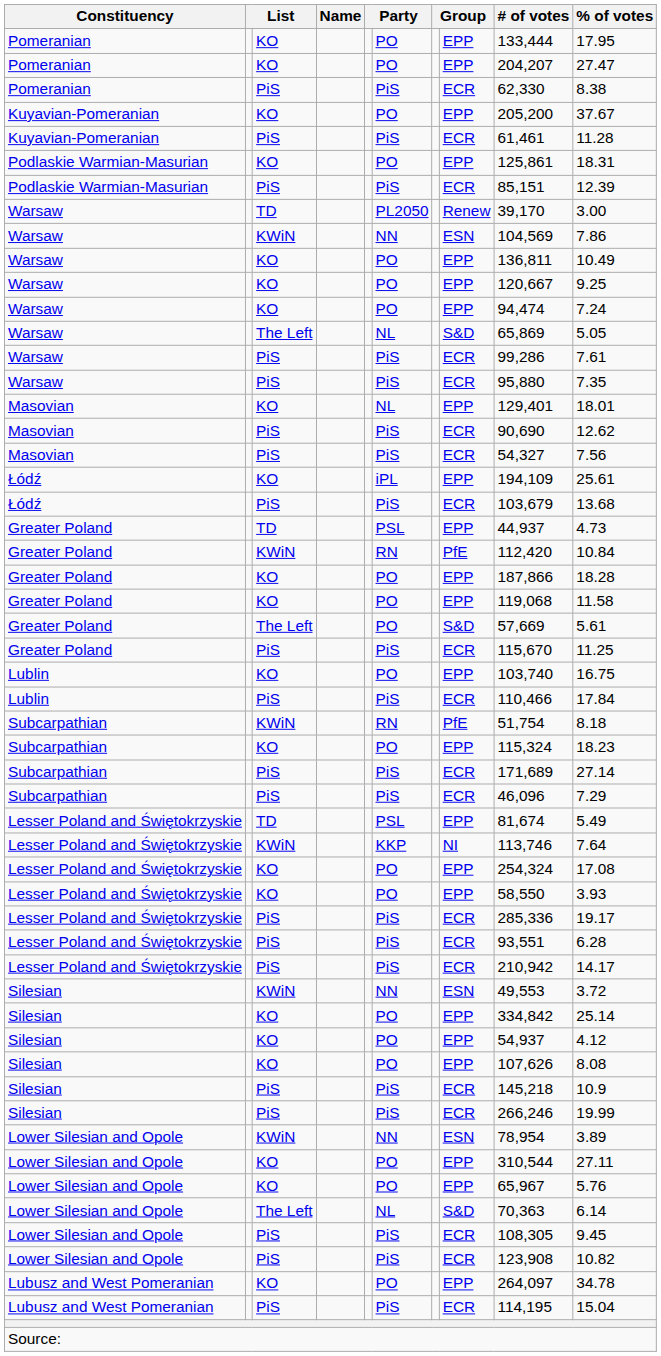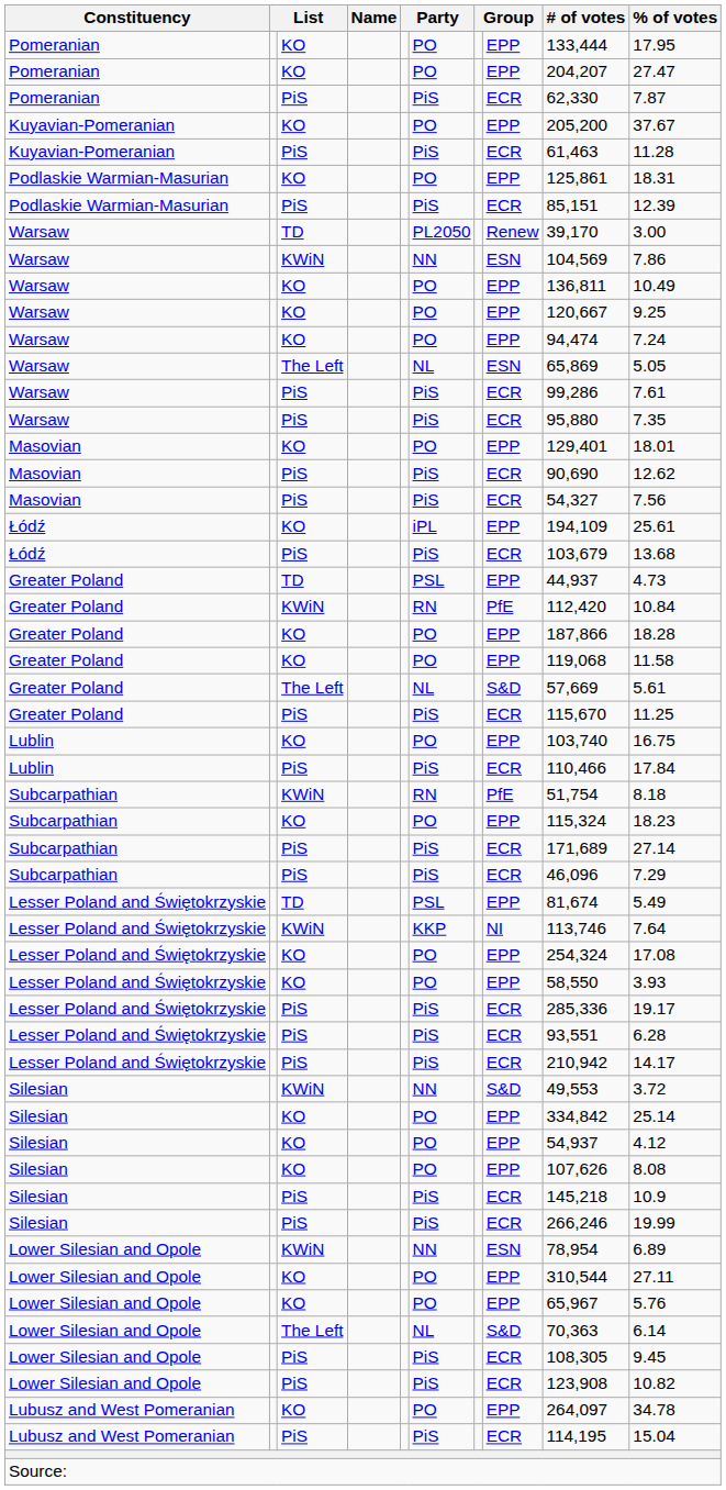 <table class="wikitable sortable col9right col10right">
 <tr>
 <th>Constituency</th>
 <th colspan="2">List</th>
 <th>Name</th>
 <th colspan="2">Party</th>
 <th colspan="2">Group</th>
 <th># of votes</th>
 <th>% of votes</th>
 </tr>
 <tr>
 <td><a href='#'>Pomeranian</a></td>
 <td></td>
 <td><a href='#'>KO</a></td>
 <td><strong></strong></td>
 <td></td>
 <td><a href='#'>PO</a></td>
 <td></td>
 <td><a href='#'>EPP</a></td>
 <td>133,444</td>
 <td>17.95</td>
 </tr>
 <tr>
 <td><a href='#'>Pomeranian</a></td>
 <td></td>
 <td><a href='#'>KO</a></td>
 <td><strong></strong></td>
 <td></td>
 <td><a href='#'>PO</a></td>
 <td></td>
 <td><a href='#'>EPP</a></td>
 <td>204,207</td>
 <td>27.47</td>
 </tr>
 <tr>
 <td><a href='#'>Pomeranian</a></td>
 <td></td>
 <td><a href='#'>PiS</a></td>
 <td><strong></strong></td>
 <td></td>
 <td><a href='#'>PiS</a></td>
 <td></td>
 <td><a href='#'>ECR</a></td>
 <td>62,330</td>
-<td>8.38</td>
+<td>7.87</td>
 </tr>
 <tr>
 <td><a href='#'>Kuyavian-Pomeranian</a></td>
 <td></td>
 <td><a href='#'>KO</a></td>
 <td><strong></strong></td>
 <td></td>
 <td><a href='#'>PO</a></td>
 <td></td>
 <td><a href='#'>EPP</a></td>
 <td>205,200</td>
 <td>37.67</td>
 </tr>
 <tr>
 <td><a href='#'>Kuyavian-Pomeranian</a></td>
 <td></td>
 <td><a href='#'>PiS</a></td>
 <td><strong></strong></td>
 <td></td>
 <td><a href='#'>PiS</a></td>
 <td></td>
 <td><a href='#'>ECR</a></td>
-<td>61,461</td>
+<td>61,463</td>
 <td>11.28</td>
 </tr>
 <tr>
 <td><a href='#'>Podlaskie Warmian-Masurian</a></td>
 <td></td>
 <td><a href='#'>KO</a></td>
 <td><strong></strong></td>
 <td></td>
 <td><a href='#'>PO</a></td>
 <td></td>
 <td><a href='#'>EPP</a></td>
 <td>125,861</td>
 <td>18.31</td>
 </tr>
 <tr>
 <td><a href='#'>Podlaskie Warmian-Masurian</a></td>
 <td></td>
 <td><a href='#'>PiS</a></td>
 <td><strong></strong></td>
 <td></td>
 <td><a href='#'>PiS</a></td>
 <td></td>
 <td><a href='#'>ECR</a></td>
 <td>85,151</td>
 <td>12.39</td>
 </tr>
 <tr>
 <td><a href='#'>Warsaw</a></td>
 <td></td>
 <td><a href='#'>TD</a></td>
 <td><strong></strong></td>
 <td></td>
 <td><a href='#'>PL2050</a></td>
 <td></td>
 <td><a href='#'>Renew</a></td>
 <td>39,170</td>
 <td>3.00</td>
 </tr>
 <tr>
 <td><a href='#'>Warsaw</a></td>
 <td></td>
 <td><a href='#'>KWiN</a></td>
 <td><strong></strong></td>
 <td></td>
 <td><a href='#'>NN</a></td>
 <td></td>
 <td><a href='#'>ESN</a></td>
 <td>104,569</td>
 <td>7.86</td>
 </tr>
 <tr>
 <td><a href='#'>Warsaw</a></td>
 <td></td>
 <td><a href='#'>KO</a></td>
 <td><strong></strong></td>
 <td></td>
 <td><a href='#'>PO</a></td>
 <td></td>
 <td><a href='#'>EPP</a></td>
 <td>136,811</td>
 <td>10.49</td>
 </tr>
 <tr>
 <td><a href='#'>Warsaw</a></td>
 <td></td>
 <td><a href='#'>KO</a></td>
 <td><strong></strong></td>
 <td></td>
 <td><a href='#'>PO</a></td>
 <td></td>
 <td><a href='#'>EPP</a></td>
 <td>120,667</td>
 <td>9.25</td>
 </tr>
 <tr>
 <td><a href='#'>Warsaw</a></td>
 <td></td>
 <td><a href='#'>KO</a></td>
 <td><strong></strong><br></td>
 <td></td>
 <td><a href='#'>PO</a></td>
 <td></td>
 <td><a href='#'>EPP</a></td>
 <td>94,474</td>
 <td>7.24</td>
 </tr>
 <tr>
 <td><a href='#'>Warsaw</a></td>
 <td></td>
 <td><a href='#'>The Left</a></td>
 <td><strong></strong></td>
 <td></td>
 <td><a href='#'>NL</a></td>
 <td></td>
-<td><a href='#'>S&D</a></td>
+<td><a href='#'>ESN</a></td>
 <td>65,869</td>
 <td>5.05</td>
 </tr>
 <tr>
 <td><a href='#'>Warsaw</a></td>
 <td></td>
 <td><a href='#'>PiS</a></td>
 <td><strong></strong></td>
 <td></td>
 <td><a href='#'>PiS</a></td>
 <td></td>
 <td><a href='#'>ECR</a></td>
 <td>99,286</td>
 <td>7.61</td>
 </tr>
 <tr>
 <td><a href='#'>Warsaw</a></td>
 <td></td>
 <td><a href='#'>PiS</a></td>
 <td><strong></strong></td>
 <td></td>
 <td><a href='#'>PiS</a></td>
 <td></td>
 <td><a href='#'>ECR</a></td>
 <td>95,880</td>
 <td>7.35</td>
 </tr>
 <tr>
 <td><a href='#'>Masovian</a></td>
 <td></td>
 <td><a href='#'>KO</a></td>
 <td><strong></strong></td>
 <td></td>
-<td><a href='#'>NL</a></td>
+<td><a href='#'>PO</a></td>
 <td></td>
 <td><a href='#'>EPP</a></td>
 <td>129,401</td>
 <td>18.01</td>
 </tr>
 <tr>
 <td><a href='#'>Masovian</a></td>
 <td></td>
 <td><a href='#'>PiS</a></td>
 <td><strong></strong></td>
 <td></td>
 <td><a href='#'>PiS</a></td>
 <td></td>
 <td><a href='#'>ECR</a></td>
 <td>90,690</td>
 <td>12.62</td>
 </tr>
 <tr>
 <td><a href='#'>Masovian</a></td>
 <td></td>
 <td><a href='#'>PiS</a></td>
 <td><strong></strong></td>
 <td></td>
 <td><a href='#'>PiS</a></td>
 <td></td>
 <td><a href='#'>ECR</a></td>
 <td>54,327</td>
 <td>7.56</td>
 </tr>
 <tr>
 <td><a href='#'>Łódź</a></td>
 <td></td>
 <td><a href='#'>KO</a></td>
 <td><strong></strong></td>
 <td></td>
 <td><a href='#'>iPL</a></td>
 <td></td>
 <td><a href='#'>EPP</a></td>
 <td>194,109</td>
 <td>25.61</td>
 </tr>
 <tr>
 <td><a href='#'>Łódź</a></td>
 <td></td>
 <td><a href='#'>PiS</a></td>
 <td><strong></strong></td>
 <td></td>
 <td><a href='#'>PiS</a></td>
 <td></td>
 <td><a href='#'>ECR</a></td>
 <td>103,679</td>
 <td>13.68</td>
 </tr>
 <tr>
 <td><a href='#'>Greater Poland</a></td>
 <td></td>
 <td><a href='#'>TD</a></td>
 <td><strong></strong></td>
 <td></td>
 <td><a href='#'>PSL</a></td>
 <td></td>
 <td><a href='#'>EPP</a></td>
 <td>44,937</td>
 <td>4.73</td>
 </tr>
 <tr>
 <td><a href='#'>Greater Poland</a></td>
 <td></td>
 <td><a href='#'>KWiN</a></td>
 <td><strong></strong></td>
 <td></td>
 <td><a href='#'>RN</a></td>
 <td></td>
 <td><a href='#'>PfE</a></td>
 <td>112,420</td>
 <td>10.84</td>
 </tr>
 <tr>
 <td><a href='#'>Greater Poland</a></td>
 <td></td>
 <td><a href='#'>KO</a></td>
 <td><strong></strong></td>
 <td></td>
 <td><a href='#'>PO</a></td>
 <td></td>
 <td><a href='#'>EPP</a></td>
 <td>187,866</td>
 <td>18.28</td>
 </tr>
 <tr>
 <td><a href='#'>Greater Poland</a></td>
 <td></td>
 <td><a href='#'>KO</a></td>
 <td><strong></strong></td>
 <td></td>
 <td><a href='#'>PO</a></td>
 <td></td>
 <td><a href='#'>EPP</a></td>
 <td>119,068</td>
 <td>11.58</td>
 </tr>
 <tr>
 <td><a href='#'>Greater Poland</a></td>
 <td></td>
 <td><a href='#'>The Left</a></td>
 <td><strong></strong></td>
 <td></td>
-<td><a href='#'>PO</a></td>
+<td><a href='#'>NL</a></td>
 <td></td>
 <td><a href='#'>S&D</a></td>
 <td>57,669</td>
 <td>5.61</td>
 </tr>
 <tr>
 <td><a href='#'>Greater Poland</a></td>
 <td></td>
 <td><a href='#'>PiS</a></td>
 <td><strong></strong></td>
 <td></td>
 <td><a href='#'>PiS</a></td>
 <td></td>
 <td><a href='#'>ECR</a></td>
 <td>115,670</td>
 <td>11.25</td>
 </tr>
 <tr>
 <td><a href='#'>Lublin</a></td>
 <td></td>
 <td><a href='#'>KO</a></td>
 <td><strong></strong></td>
 <td></td>
 <td><a href='#'>PO</a></td>
 <td></td>
 <td><a href='#'>EPP</a></td>
 <td>103,740</td>
 <td>16.75</td>
 </tr>
 <tr>
 <td><a href='#'>Lublin</a></td>
 <td></td>
 <td><a href='#'>PiS</a></td>
 <td><strong></strong></td>
 <td></td>
 <td><a href='#'>PiS</a></td>
 <td></td>
 <td><a href='#'>ECR</a></td>
 <td>110,466</td>
 <td>17.84</td>
 </tr>
 <tr>
 <td><a href='#'>Subcarpathian</a></td>
 <td></td>
 <td><a href='#'>KWiN</a></td>
 <td><strong></strong></td>
 <td></td>
 <td><a href='#'>RN</a></td>
 <td></td>
 <td><a href='#'>PfE</a></td>
 <td>51,754</td>
 <td>8.18</td>
 </tr>
 <tr>
 <td><a href='#'>Subcarpathian</a></td>
 <td></td>
 <td><a href='#'>KO</a></td>
 <td><strong></strong></td>
 <td></td>
 <td><a href='#'>PO</a></td>
 <td></td>
 <td><a href='#'>EPP</a></td>
 <td>115,324</td>
 <td>18.23</td>
 </tr>
 <tr>
 <td><a href='#'>Subcarpathian</a></td>
 <td></td>
 <td><a href='#'>PiS</a></td>
 <td><strong></strong></td>
 <td></td>
 <td><a href='#'>PiS</a></td>
 <td></td>
 <td><a href='#'>ECR</a></td>
 <td>171,689</td>
 <td>27.14</td>
 </tr>
 <tr>
 <td><a href='#'>Subcarpathian</a></td>
 <td></td>
 <td><a href='#'>PiS</a></td>
 <td><strong></strong></td>
 <td></td>
 <td><a href='#'>PiS</a></td>
 <td></td>
 <td><a href='#'>ECR</a></td>
 <td>46,096</td>
 <td>7.29</td>
 </tr>
 <tr>
 <td><a href='#'>Lesser Poland and Świętokrzyskie</a></td>
 <td></td>
 <td><a href='#'>TD</a></td>
 <td><strong></strong></td>
 <td></td>
 <td><a href='#'>PSL</a></td>
 <td></td>
 <td><a href='#'>EPP</a></td>
 <td>81,674</td>
 <td>5.49</td>
 </tr>
 <tr>
 <td><a href='#'>Lesser Poland and Świętokrzyskie</a></td>
 <td></td>
 <td><a href='#'>KWiN</a></td>
 <td><strong></strong></td>
 <td></td>
 <td><a href='#'>KKP</a></td>
 <td></td>
 <td><a href='#'>NI</a></td>
 <td>113,746</td>
 <td>7.64</td>
 </tr>
 <tr>
 <td><a href='#'>Lesser Poland and Świętokrzyskie</a></td>
 <td></td>
 <td><a href='#'>KO</a></td>
 <td><strong></strong></td>
 <td></td>
 <td><a href='#'>PO</a></td>
 <td></td>
 <td><a href='#'>EPP</a></td>
 <td>254,324</td>
 <td>17.08</td>
 </tr>
 <tr>
 <td><a href='#'>Lesser Poland and Świętokrzyskie</a></td>
 <td></td>
 <td><a href='#'>KO</a></td>
 <td><strong></strong></td>
 <td></td>
 <td><a href='#'>PO</a></td>
 <td></td>
 <td><a href='#'>EPP</a></td>
 <td>58,550</td>
 <td>3.93</td>
 </tr>
 <tr>
 <td><a href='#'>Lesser Poland and Świętokrzyskie</a></td>
 <td></td>
 <td><a href='#'>PiS</a></td>
 <td><strong></strong></td>
 <td></td>
 <td><a href='#'>PiS</a></td>
 <td></td>
 <td><a href='#'>ECR</a></td>
 <td>285,336</td>
 <td>19.17</td>
 </tr>
 <tr>
 <td><a href='#'>Lesser Poland and Świętokrzyskie</a></td>
 <td></td>
 <td><a href='#'>PiS</a></td>
 <td><strong></strong></td>
 <td></td>
 <td><a href='#'>PiS</a></td>
 <td></td>
 <td><a href='#'>ECR</a></td>
 <td>93,551</td>
 <td>6.28</td>
 </tr>
 <tr>
 <td><a href='#'>Lesser Poland and Świętokrzyskie</a></td>
 <td></td>
 <td><a href='#'>PiS</a></td>
 <td><strong></strong></td>
 <td></td>
 <td><a href='#'>PiS</a></td>
 <td></td>
 <td><a href='#'>ECR</a></td>
 <td>210,942</td>
 <td>14.17</td>
 </tr>
 <tr>
 <td><a href='#'>Silesian</a></td>
 <td></td>
 <td><a href='#'>KWiN</a></td>
 <td><strong></strong></td>
 <td></td>
 <td><a href='#'>NN</a></td>
 <td></td>
-<td><a href='#'>ESN</a></td>
+<td><a href='#'>S&D</a></td>
 <td>49,553</td>
 <td>3.72</td>
 </tr>
 <tr>
 <td><a href='#'>Silesian</a></td>
 <td></td>
 <td><a href='#'>KO</a></td>
 <td><strong></strong></td>
 <td></td>
 <td><a href='#'>PO</a></td>
 <td></td>
 <td><a href='#'>EPP</a></td>
 <td>334,842</td>
 <td>25.14</td>
 </tr>
 <tr>
 <td><a href='#'>Silesian</a></td>
 <td></td>
 <td><a href='#'>KO</a></td>
 <td><strong></strong></td>
 <td></td>
 <td><a href='#'>PO</a></td>
 <td></td>
 <td><a href='#'>EPP</a></td>
 <td>54,937</td>
 <td>4.12</td>
 </tr>
 <tr>
 <td><a href='#'>Silesian</a></td>
 <td></td>
 <td><a href='#'>KO</a></td>
 <td><strong></strong></td>
 <td></td>
 <td><a href='#'>PO</a></td>
 <td></td>
 <td><a href='#'>EPP</a></td>
 <td>107,626</td>
 <td>8.08</td>
 </tr>
 <tr>
 <td><a href='#'>Silesian</a></td>
 <td></td>
 <td><a href='#'>PiS</a></td>
 <td><strong></strong></td>
 <td></td>
 <td><a href='#'>PiS</a></td>
 <td></td>
 <td><a href='#'>ECR</a></td>
 <td>145,218</td>
 <td>10.9</td>
 </tr>
 <tr>
 <td><a href='#'>Silesian</a></td>
 <td></td>
 <td><a href='#'>PiS</a></td>
 <td><strong></strong></td>
 <td></td>
 <td><a href='#'>PiS</a></td>
 <td></td>
 <td><a href='#'>ECR</a></td>
 <td>266,246</td>
 <td>19.99</td>
 </tr>
 <tr>
 <td><a href='#'>Lower Silesian and Opole</a></td>
 <td></td>
 <td><a href='#'>KWiN</a></td>
 <td><strong></strong></td>
 <td></td>
 <td><a href='#'>NN</a></td>
 <td></td>
 <td><a href='#'>ESN</a></td>
 <td>78,954</td>
-<td>3.89</td>
+<td>6.89</td>
 </tr>
 <tr>
 <td><a href='#'>Lower Silesian and Opole</a></td>
 <td></td>
 <td><a href='#'>KO</a></td>
 <td><strong></strong></td>
 <td></td>
 <td><a href='#'>PO</a></td>
 <td></td>
 <td><a href='#'>EPP</a></td>
 <td>310,544</td>
 <td>27.11</td>
 </tr>
 <tr>
 <td><a href='#'>Lower Silesian and Opole</a></td>
 <td></td>
 <td><a href='#'>KO</a></td>
 <td><strong></strong></td>
 <td></td>
 <td><a href='#'>PO</a></td>
 <td></td>
 <td><a href='#'>EPP</a></td>
 <td>65,967</td>
 <td>5.76</td>
 </tr>
 <tr>
 <td><a href='#'>Lower Silesian and Opole</a></td>
 <td></td>
 <td><a href='#'>The Left</a></td>
 <td><strong></strong></td>
 <td></td>
 <td><a href='#'>NL</a></td>
 <td></td>
 <td><a href='#'>S&D</a></td>
 <td>70,363</td>
 <td>6.14</td>
 </tr>
 <tr>
 <td><a href='#'>Lower Silesian and Opole</a></td>
 <td></td>
 <td><a href='#'>PiS</a></td>
 <td><strong></strong></td>
 <td></td>
 <td><a href='#'>PiS</a></td>
 <td></td>
 <td><a href='#'>ECR</a></td>
 <td>108,305</td>
 <td>9.45</td>
 </tr>
 <tr>
 <td><a href='#'>Lower Silesian and Opole</a></td>
 <td></td>
 <td><a href='#'>PiS</a></td>
 <td><strong></strong></td>
 <td></td>
 <td><a href='#'>PiS</a></td>
 <td></td>
 <td><a href='#'>ECR</a></td>
 <td>123,908</td>
 <td>10.82</td>
 </tr>
 <tr>
 <td><a href='#'>Lubusz and West Pomeranian</a></td>
 <td></td>
 <td><a href='#'>KO</a></td>
 <td><strong></strong></td>
 <td></td>
 <td><a href='#'>PO</a></td>
 <td></td>
 <td><a href='#'>EPP</a></td>
 <td>264,097</td>
 <td>34.78</td>
 </tr>
 <tr>
 <td><a href='#'>Lubusz and West Pomeranian</a></td>
 <td></td>
 <td><a href='#'>PiS</a></td>
 <td><strong></strong></td>
 <td></td>
 <td><a href='#'>PiS</a></td>
 <td></td>
 <td><a href='#'>ECR</a></td>
 <td>114,195</td>
 <td>15.04</td>
 </tr>
 <tr class=sortbottom>
 <th colspan="13"></th>
 </tr>
 <tr class=sortbottom>
 <td colspan="13">Source:</td>
 </tr>
 </table>
